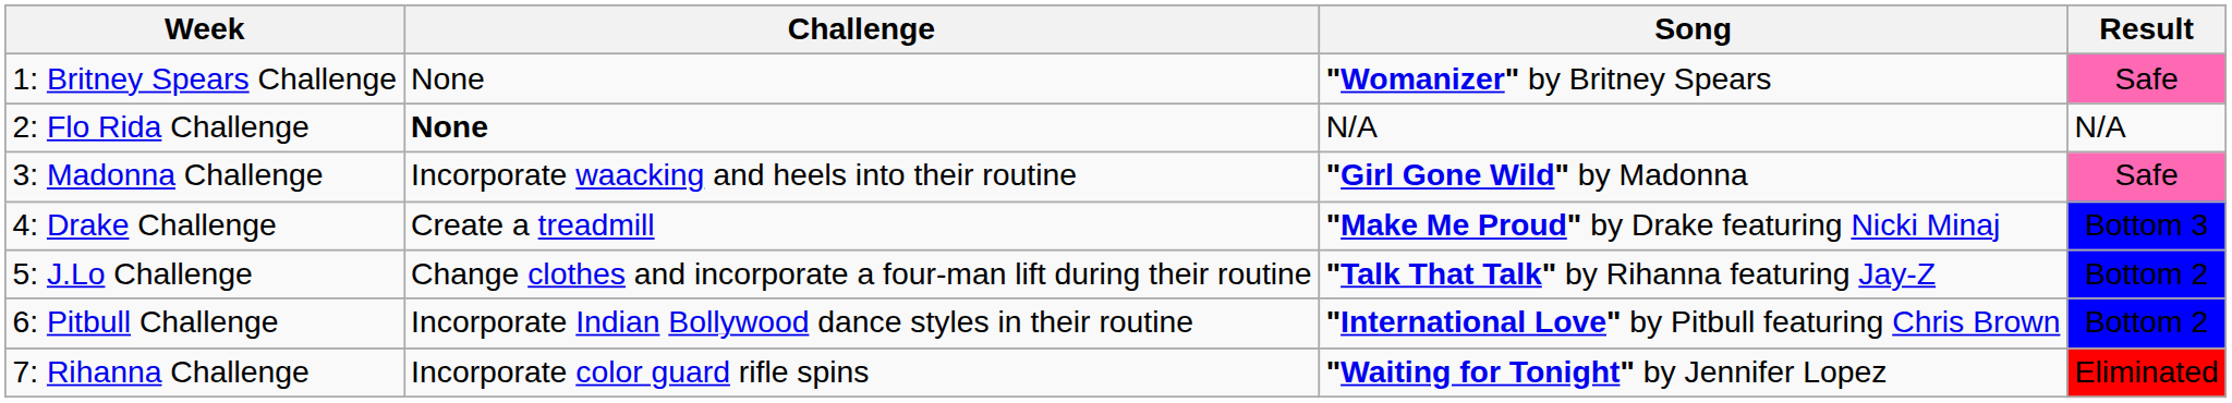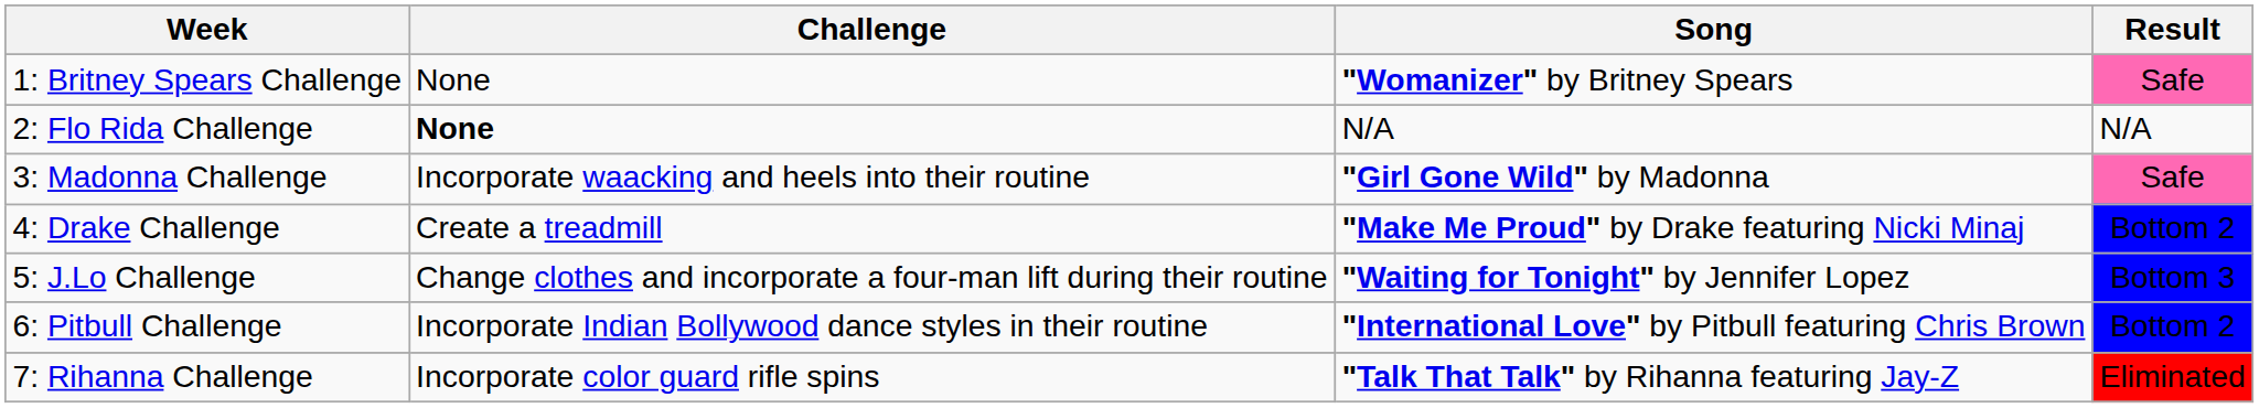 <table class="wikitable">
 <tr>
 <th>Week</th>
 <th>Challenge</th>
 <th>Song</th>
 <th>Result</th>
 </tr>
 <tr>
 <td>1: <a href='#'>Britney Spears</a> Challenge</td>
 <td>None</td>
 <td><strong>"<a href='#'>Womanizer</a>"</strong> by Britney Spears</td>
 <td align="center" bgcolor="hotpink">Safe</td>
 </tr>
 <tr>
 <td>2: <a href='#'>Flo Rida</a> Challenge</td>
 <td><strong>None</strong></td>
 <td>N/A</td>
 <td>N/A</td>
 </tr>
 <tr>
 <td>3: <a href='#'>Madonna</a> Challenge</td>
 <td>Incorporate <a href='#'>waacking</a> and heels into their routine</td>
 <td><strong>"<a href='#'>Girl Gone Wild</a>"</strong> by Madonna</td>
 <td align="center" bgcolor="hotpink">Safe</td>
 </tr>
 <tr>
 <td>4: <a href='#'>Drake</a> Challenge</td>
 <td>Create a <a href='#'>treadmill</a></td>
 <td><strong>"<a href='#'>Make Me Proud</a>"</strong> by Drake featuring <a href='#'>Nicki Minaj</a></td>
-<td align="center" bgcolor="blue">Bottom 3</td>
+<td align="center" bgcolor="blue">Bottom 2</td>
 </tr>
 <tr>
 <td>5: <a href='#'>J.Lo</a> Challenge</td>
 <td>Change <a href='#'>clothes</a> and incorporate a four-man lift during their routine</td>
-<td><strong>"<a href='#'>Talk That Talk</a>"</strong> by Rihanna featuring <a href='#'>Jay-Z</a></td>
-<td align="center" bgcolor="blue">Bottom 2</td>
+<td><strong>"<a href='#'>Waiting for Tonight</a>"</strong> by Jennifer Lopez</td>
+<td align="center" bgcolor="blue">Bottom 3</td>
 </tr>
 <tr>
 <td>6: <a href='#'>Pitbull</a> Challenge</td>
 <td>Incorporate <a href='#'>Indian</a> <a href='#'>Bollywood</a> dance styles in their routine</td>
 <td><strong>"<a href='#'>International Love</a>"</strong> by Pitbull featuring <a href='#'>Chris Brown</a></td>
 <td align="center" bgcolor="blue">Bottom 2</td>
 </tr>
 <tr>
 <td>7: <a href='#'>Rihanna</a> Challenge</td>
 <td>Incorporate <a href='#'>color guard</a> rifle spins</td>
-<td><strong>"<a href='#'>Waiting for Tonight</a>"</strong> by Jennifer Lopez</td>
+<td><strong>"<a href='#'>Talk That Talk</a>"</strong> by Rihanna featuring <a href='#'>Jay-Z</a></td>
 <td align="center" rowspan="2" bgcolor="red">Eliminated</td>
 </tr>
 </table>
